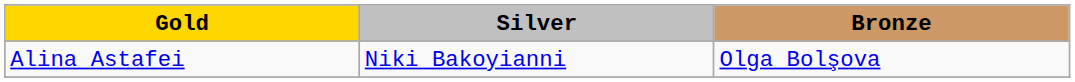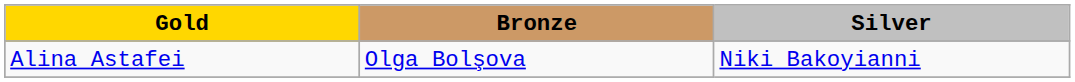 <table class="wikitable" style="text-align:left">
 <tr align="center">
 <td width=200 bgcolor=gold><strong>Gold</strong></td>
+<td width=200 bgcolor=CC9966><strong>Bronze</strong></td>
 <td width=200 bgcolor=silver><strong>Silver</strong></td>
-<td width=200 bgcolor=CC9966><strong>Bronze</strong></td>
 </tr>
 <tr>
 <td><a href='#'>Alina Astafei</a><br><em></em></td>
+<td><a href='#'>Olga Bolşova</a><br><em></em></td>
 <td><a href='#'>Niki Bakoyianni</a><br><em></em></td>
-<td><a href='#'>Olga Bolşova</a><br><em></em></td>
 </tr>
 </table>
